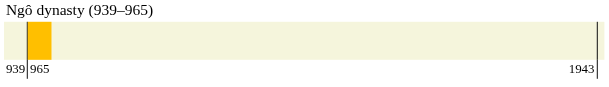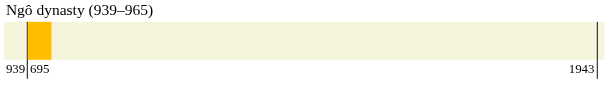 <table width="50%" cellpadding="2" cellspacing="0" style="text-align: right; font-size: 85%; border-bottom: 4px solid #FFFFFF">
 <tr>
 <td colspan="4" align="left"><big> Ngô dynasty (939–965)</big></td>
 </tr>
 <tr style="background-color: #F5F5DC; height:40px;">
 <td width="10" style="border-right: 1px solid #000000"> </td>
 <td width="2%" style="background:#FFBF00"> </td>
 <td width="98%"> </td>
 <td width="10" style="border-left: 1px solid #000000"> </td>
 </tr>
 <tr>
 <td style="border-right: 1px solid #000000">939</td>
-<td>965</td>
+<td>695</td>
 <td>1943</td>
 <td style="border-left: 1px solid #000000"> </td>
 </tr>
 </table>
